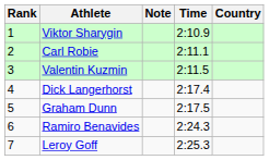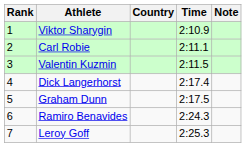 <table class="wikitable sortable">
 <tr>
 <th>Rank</th>
 <th>Athlete</th>
+<th>Country</th>
+<th>Time</th>
 <th>Note</th>
-<th>Time</th>
-<th>Country</th>
 </tr>
 <tr bgcolor=#CCFFCC>
 <td>1</td>
 <td><a href='#'>Viktor Sharygin</a></td>
 <td></td>
 <td>2:10.9</td>
 <td></td>
 </tr>
 <tr bgcolor=#CCFFCC>
 <td>2</td>
 <td><a href='#'>Carl Robie</a></td>
 <td></td>
 <td>2:11.1</td>
 <td></td>
 </tr>
 <tr bgcolor=#CCFFCC>
 <td>3</td>
 <td><a href='#'>Valentin Kuzmin</a></td>
 <td></td>
 <td>2:11.5</td>
 <td></td>
 </tr>
 <tr>
 <td>4</td>
 <td><a href='#'>Dick Langerhorst</a></td>
 <td></td>
 <td>2:17.4</td>
 <td></td>
 </tr>
 <tr>
 <td>5</td>
 <td><a href='#'>Graham Dunn</a></td>
 <td></td>
 <td>2:17.5</td>
 <td></td>
 </tr>
 <tr>
 <td>6</td>
 <td><a href='#'>Ramiro Benavides</a></td>
 <td></td>
 <td>2:24.3</td>
 <td></td>
 </tr>
 <tr>
 <td>7</td>
 <td><a href='#'>Leroy Goff</a></td>
 <td></td>
 <td>2:25.3</td>
 <td></td>
 </tr>
 </table>
